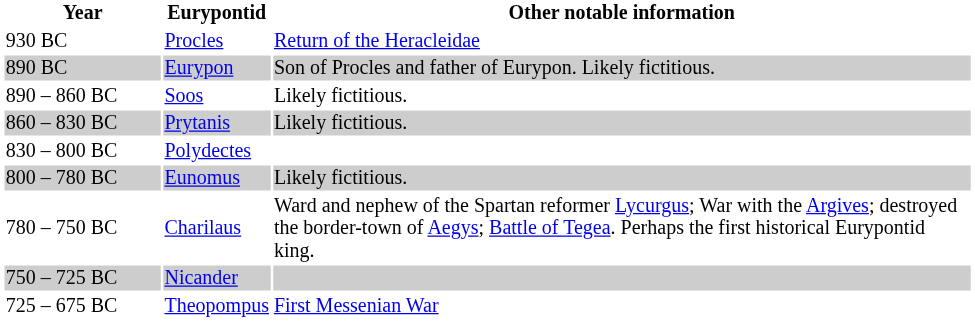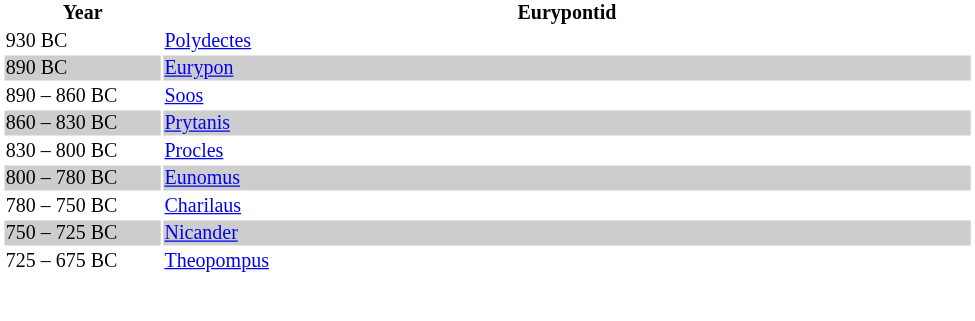 <table border="0" width=777px>
 <tr>
 <th>Year</th>
 <th>Eurypontid</th>
-<th>Other notable information</th>
 </tr>
 <tr>
 <td width=123px> 930 BC</td>
-<td><a href='#'>Procles</a></td>
-<td><a href='#'>Return of the Heracleidae</a></td>
+<td><a href='#'>Polydectes</a></td>
 </tr>
 <tr bgcolor="#cdcdcd">
 <td> 890 BC</td>
 <td><a href='#'>Eurypon</a></td>
-<td>Son of Procles and father of Eurypon. Likely fictitious.</td>
 </tr>
 <tr>
 <td> 890 – 860 BC</td>
 <td><a href='#'>Soos</a></td>
-<td>Likely fictitious.</td>
 </tr>
 <tr bgcolor="#cdcdcd">
 <td> 860 – 830 BC</td>
 <td><a href='#'>Prytanis</a></td>
-<td>Likely fictitious.</td>
 </tr>
 <tr>
 <td> 830 – 800 BC</td>
-<td><a href='#'>Polydectes</a></td>
-<td></td>
+<td><a href='#'>Procles</a></td>
 </tr>
 <tr bgcolor="#cdcdcd">
 <td> 800 – 780 BC</td>
 <td><a href='#'>Eunomus</a></td>
-<td>Likely fictitious.</td>
 </tr>
 <tr>
 <td> 780 – 750 BC</td>
 <td><a href='#'>Charilaus</a></td>
-<td>Ward and nephew of the Spartan reformer <a href='#'>Lycurgus</a>; War with the <a href='#'>Argives</a>; destroyed the border-town of <a href='#'>Aegys</a>; <a href='#'>Battle of Tegea</a>. Perhaps the first historical Eurypontid king.</td>
 </tr>
 <tr bgcolor="#cdcdcd">
 <td> 750 – 725 BC</td>
 <td><a href='#'>Nicander</a></td>
-<td></td>
 </tr>
 <tr>
 <td> 725 – 675 BC</td>
 <td><a href='#'>Theopompus</a></td>
-<td><a href='#'>First Messenian War</a></td>
 </tr>
 </table>
